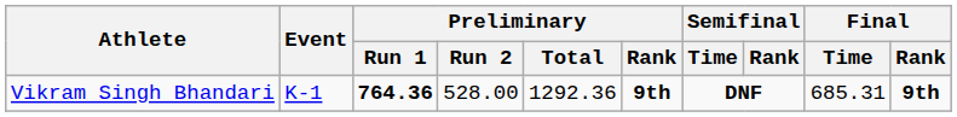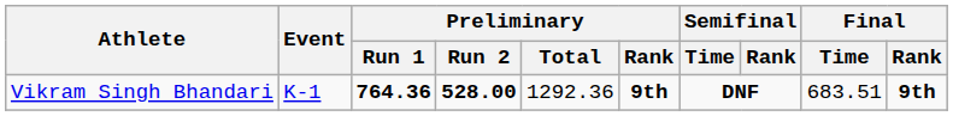 <table class=wikitable style="font-size:90%">
 <tr>
 <th rowspan=2>Athlete</th>
 <th rowspan=2>Event</th>
 <th colspan=4>Preliminary</th>
 <th colspan=2>Semifinal</th>
 <th colspan=2>Final</th>
 </tr>
 <tr>
 <th>Run 1</th>
 <th>Run 2</th>
 <th>Total</th>
 <th>Rank</th>
 <th>Time</th>
 <th>Rank</th>
 <th>Time</th>
 <th>Rank</th>
 </tr>
 <tr>
 <td><a href='#'>Vikram Singh Bhandari</a></td>
 <td><a href='#'>K-1</a></td>
 <td align=center><strong>764.36</strong></td>
-<td align=center>528.00</td>
+<td align=center><strong>528.00</strong></td>
 <td align=center>1292.36</td>
 <td align=center><strong>9th</strong></td>
 <td align=center colspan=2><strong>DNF</strong></td>
-<td align=center>685.31</td>
+<td align=center>683.51</td>
 <td align=center><strong>9th</strong></td>
 </tr>
 </table>
